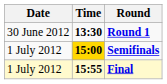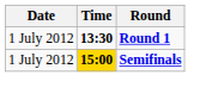 <table class="wikitable">
 <tr>
 <th>Date</th>
 <th>Time</th>
 <th>Round</th>
 </tr>
 <tr>
-<td>30 June 2012</td>
+<td>1 July 2012</td>
 <td><strong>13:30</strong></td>
 <td><strong><a href='#'>Round 1</a></strong></td>
 </tr>
 <tr>
 <td>1 July 2012</td>
 <td style="background: gold;"><strong>15:00</strong></td>
 <td><strong><a href='#'>Semifinals</a></strong></td>
 </tr>
-<tr style=background:lemonchiffon>
-<td>1 July 2012</td>
-<td><strong>15:55</strong></td>
-<td><strong><a href='#'>Final</a></strong></td>
-</tr>
 </table>
